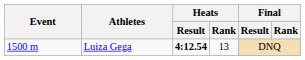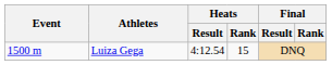 <table class="wikitable" border="1" style="font-size:90%">
 <tr>
 <th rowspan="2" width=100>Event</th>
 <th rowspan="2" width=120>Athletes</th>
 <th colspan="2">Heats</th>
 <th colspan="2">Final</th>
 </tr>
 <tr>
 <th>Result</th>
 <th>Rank</th>
 <th>Result</th>
 <th>Rank</th>
 </tr>
 <tr>
 <td><a href='#'>1500 m</a></td>
 <td><a href='#'>Luiza Gega</a></td>
-<td align=center><strong>4:12.54</strong></td>
-<td align=center>13</td>
+<td align=center>4:12.54</td>
+<td align=center>15</td>
 <td colspan=2 align=center bgcolor="wheat">DNQ</td>
 </tr>
 </table>
